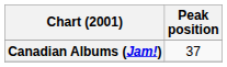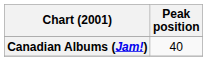 <table class="wikitable sortable plainrowheaders" style="text-align:center">
 <tr>
 <th>Chart (2001)</th>
 <th>Peak<br>position</th>
 </tr>
 <tr>
 </tr>
 <tr>
 </tr>
 <tr>
 <th scope="row">Canadian Albums (<em><a href='#'>Jam!</a></em>)</th>
-<td>37</td>
+<td>40</td>
 </tr>
 <tr>
 </tr>
 <tr>
 </tr>
 <tr>
 </tr>
 <tr>
 </tr>
 <tr>
 </tr>
 <tr>
 </tr>
 <tr>
 </tr>
 <tr>
 </tr>
 </table>
